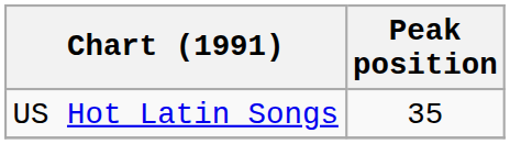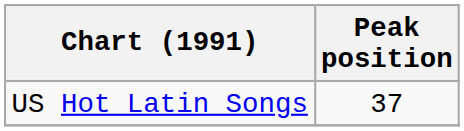 <table class="wikitable">
 <tr>
 <th>Chart (1991)</th>
 <th>Peak<br>position</th>
 </tr>
 <tr>
 <td>US <a href='#'>Hot Latin Songs</a></td>
-<td align="center">35</td>
+<td align="center">37</td>
 </tr>
 <tr>
 </tr>
 </table>
